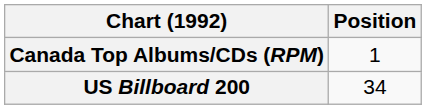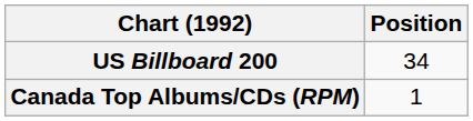 <table class="wikitable plainrowheaders" style="text-align:center">
 <tr>
 <th scope="col">Chart (1992)</th>
 <th scope="col">Position</th>
 </tr>
 <tr>
+<th scope="row">US <em>Billboard</em> 200</th>
+<td>34</td>
+</tr>
+<tr>
 <th scope="row">Canada Top Albums/CDs (<em>RPM</em>)</th>
 <td>1</td>
 </tr>
-<tr>
-<th scope="row">US <em>Billboard</em> 200</th>
-<td>34</td>
-</tr>
 </table>
